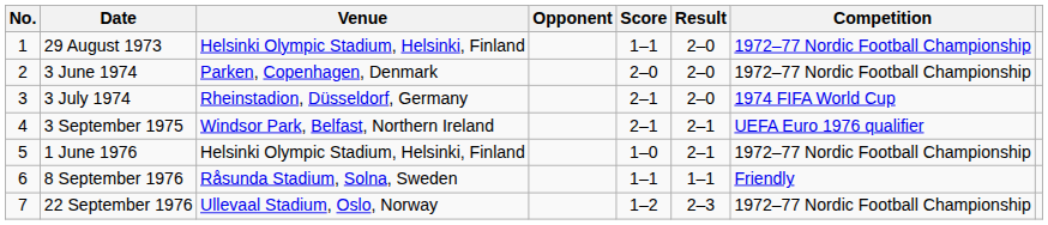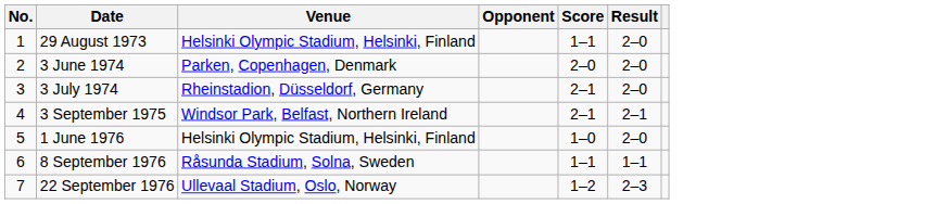 <table class="wikitable sortable">
 <tr>
 <th scope="col">No.</th>
 <th scope="col">Date</th>
 <th scope="col">Venue</th>
 <th scope="col">Opponent</th>
 <th scope="col">Score</th>
 <th scope="col">Result</th>
-<th scope="col">Competition</th>
 <th class="unsortable" scope="col"></th>
 </tr>
 <tr>
 <td align="center">1</td>
 <td>29 August 1973</td>
 <td><a href='#'>Helsinki Olympic Stadium</a>, <a href='#'>Helsinki</a>, Finland</td>
 <td></td>
 <td align="center">1–1</td>
 <td align="center">2–0</td>
-<td><a href='#'>1972–77 Nordic Football Championship</a></td>
 <td></td>
 </tr>
 <tr>
 <td align="center">2</td>
 <td>3 June 1974</td>
 <td><a href='#'>Parken</a>, <a href='#'>Copenhagen</a>, Denmark</td>
 <td></td>
 <td align="center">2–0</td>
 <td align="center">2–0</td>
-<td>1972–77 Nordic Football Championship</td>
 <td></td>
 </tr>
 <tr>
 <td align="center">3</td>
 <td>3 July 1974</td>
 <td><a href='#'>Rheinstadion</a>, <a href='#'>Düsseldorf</a>, Germany</td>
 <td></td>
 <td align="center">2–1</td>
 <td align="center">2–0</td>
-<td><a href='#'>1974 FIFA World Cup</a></td>
 <td></td>
 </tr>
 <tr>
 <td align="center">4</td>
 <td>3 September 1975</td>
 <td><a href='#'>Windsor Park</a>, <a href='#'>Belfast</a>, Northern Ireland</td>
 <td></td>
 <td align="center">2–1</td>
 <td align="center">2–1</td>
-<td><a href='#'>UEFA Euro 1976 qualifier</a></td>
 <td></td>
 </tr>
 <tr>
 <td align="center">5</td>
 <td>1 June 1976</td>
 <td>Helsinki Olympic Stadium, Helsinki, Finland</td>
 <td></td>
 <td align="center">1–0</td>
-<td align="center">2–1</td>
-<td>1972–77 Nordic Football Championship</td>
+<td align="center">2–0</td>
 <td></td>
 </tr>
 <tr>
 <td align="center">6</td>
 <td>8 September 1976</td>
 <td><a href='#'>Råsunda Stadium</a>, <a href='#'>Solna</a>, Sweden</td>
 <td></td>
 <td align="center">1–1</td>
 <td align="center">1–1</td>
-<td><a href='#'>Friendly</a></td>
 <td></td>
 </tr>
 <tr>
 <td align="center">7</td>
 <td>22 September 1976</td>
 <td><a href='#'>Ullevaal Stadium</a>, <a href='#'>Oslo</a>, Norway</td>
 <td></td>
 <td align="center">1–2</td>
 <td align="center">2–3</td>
-<td>1972–77 Nordic Football Championship</td>
 <td></td>
 </tr>
 </table>
